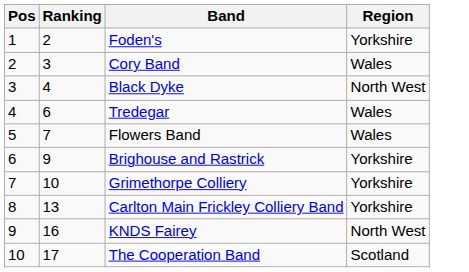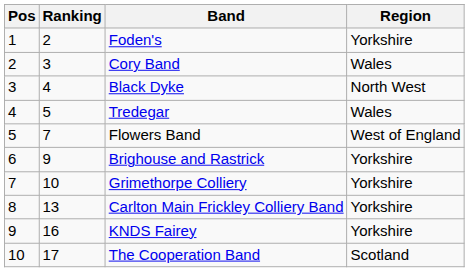 <table class="wikitable">
 <tr>
 <th>Pos</th>
 <th>Ranking</th>
 <th>Band</th>
 <th>Region</th>
 </tr>
 <tr>
 <td>1</td>
 <td>2</td>
 <td><a href='#'>Foden's</a></td>
 <td>Yorkshire</td>
 </tr>
 <tr>
 <td>2</td>
 <td>3</td>
 <td><a href='#'>Cory Band</a></td>
 <td>Wales</td>
 </tr>
 <tr>
 <td>3</td>
 <td>4</td>
 <td><a href='#'>Black Dyke</a></td>
 <td>North West</td>
 </tr>
 <tr>
 <td>4</td>
-<td>6</td>
+<td>5</td>
 <td><a href='#'>Tredegar</a></td>
 <td>Wales</td>
 </tr>
 <tr>
 <td>5</td>
 <td>7</td>
 <td>Flowers Band</td>
-<td>Wales</td>
+<td>West of England</td>
 </tr>
 <tr>
 <td>6</td>
 <td>9</td>
 <td><a href='#'>Brighouse and Rastrick</a></td>
 <td>Yorkshire</td>
 </tr>
 <tr>
 <td>7</td>
 <td>10</td>
 <td><a href='#'>Grimethorpe Colliery</a></td>
 <td>Yorkshire</td>
 </tr>
 <tr>
 <td>8</td>
 <td>13</td>
 <td><a href='#'>Carlton Main Frickley Colliery Band</a></td>
 <td>Yorkshire</td>
 </tr>
 <tr>
 <td>9</td>
 <td>16</td>
 <td><a href='#'>KNDS Fairey</a></td>
-<td>North West</td>
+<td>Yorkshire</td>
 </tr>
 <tr>
 <td>10</td>
 <td>17</td>
 <td><a href='#'>The Cooperation Band</a></td>
 <td>Scotland</td>
 </tr>
 </table>
